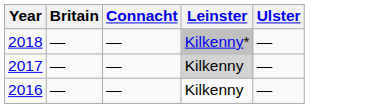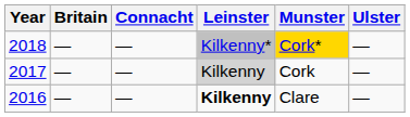 <table class="wikitable">
 <tr>
 <th>Year</th>
 <th>Britain</th>
 <th> <a href='#'>Connacht</a></th>
 <th> <a href='#'>Leinster</a></th>
+<th> <a href='#'>Munster</a></th>
 <th> <a href='#'>Ulster</a></th>
 </tr>
 <tr>
 <td><a href='#'>2018</a></td>
 <td>—</td>
 <td>—</td>
 <td bgcolor="silver"><a href='#'>Kilkenny</a>*</td>
+<td bgcolor="gold"><a href='#'>Cork</a>*</td>
 <td>—</td>
 </tr>
 <tr>
 <td><a href='#'>2017</a></td>
 <td>—</td>
 <td>—</td>
 <td style="background: lightgrey;">Kilkenny</td>
+<td>Cork</td>
 <td>—</td>
 </tr>
 <tr>
 <td><a href='#'>2016</a></td>
 <td>—</td>
 <td>—</td>
-<td>Kilkenny</td>
+<td><strong>Kilkenny</strong></td>
+<td>Clare</td>
 <td>—</td>
 </tr>
 </table>
